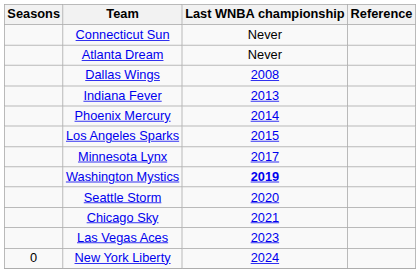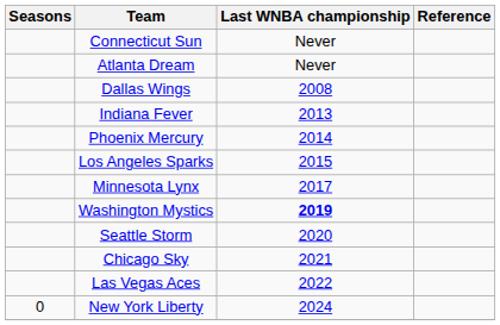 <table class="wikitable sortable" style="text-align:center">
 <tr>
 <th>Seasons</th>
 <th>Team</th>
 <th>Last WNBA championship</th>
 <th class="unsortable">Reference</th>
 </tr>
 <tr>
 <td></td>
 <td><a href='#'>Connecticut Sun</a></td>
 <td>Never</td>
 <td></td>
 </tr>
 <tr>
 <td></td>
 <td><a href='#'>Atlanta Dream</a></td>
 <td>Never</td>
 <td></td>
 </tr>
 <tr>
 <td></td>
 <td><a href='#'>Dallas Wings</a></td>
 <td><a href='#'>2008</a></td>
 <td></td>
 </tr>
 <tr>
 <td></td>
 <td><a href='#'>Indiana Fever</a></td>
 <td><a href='#'>2013</a></td>
 <td></td>
 </tr>
 <tr>
 <td></td>
 <td><a href='#'>Phoenix Mercury</a></td>
 <td><a href='#'>2014</a></td>
 <td></td>
 </tr>
 <tr>
 <td></td>
 <td><a href='#'>Los Angeles Sparks</a></td>
 <td><a href='#'>2015</a></td>
 <td></td>
 </tr>
 <tr>
 <td></td>
 <td><a href='#'>Minnesota Lynx</a></td>
 <td><a href='#'>2017</a></td>
 <td></td>
 </tr>
 <tr>
 <td></td>
 <td><a href='#'>Washington Mystics</a></td>
 <td><strong><a href='#'>2019</a></strong></td>
 <td></td>
 </tr>
 <tr>
 <td></td>
 <td><a href='#'>Seattle Storm</a></td>
 <td><a href='#'>2020</a></td>
 <td></td>
 </tr>
 <tr>
 <td></td>
 <td><a href='#'>Chicago Sky</a></td>
 <td><a href='#'>2021</a></td>
 <td></td>
 </tr>
 <tr>
 <td></td>
 <td><a href='#'>Las Vegas Aces</a></td>
-<td><a href='#'>2023</a></td>
+<td><a href='#'>2022</a></td>
 <td></td>
 </tr>
 <tr>
 <td>0</td>
 <td><a href='#'>New York Liberty</a></td>
 <td><a href='#'>2024</a></td>
 <td></td>
 </tr>
 <tr>
 </tr>
 </table>
